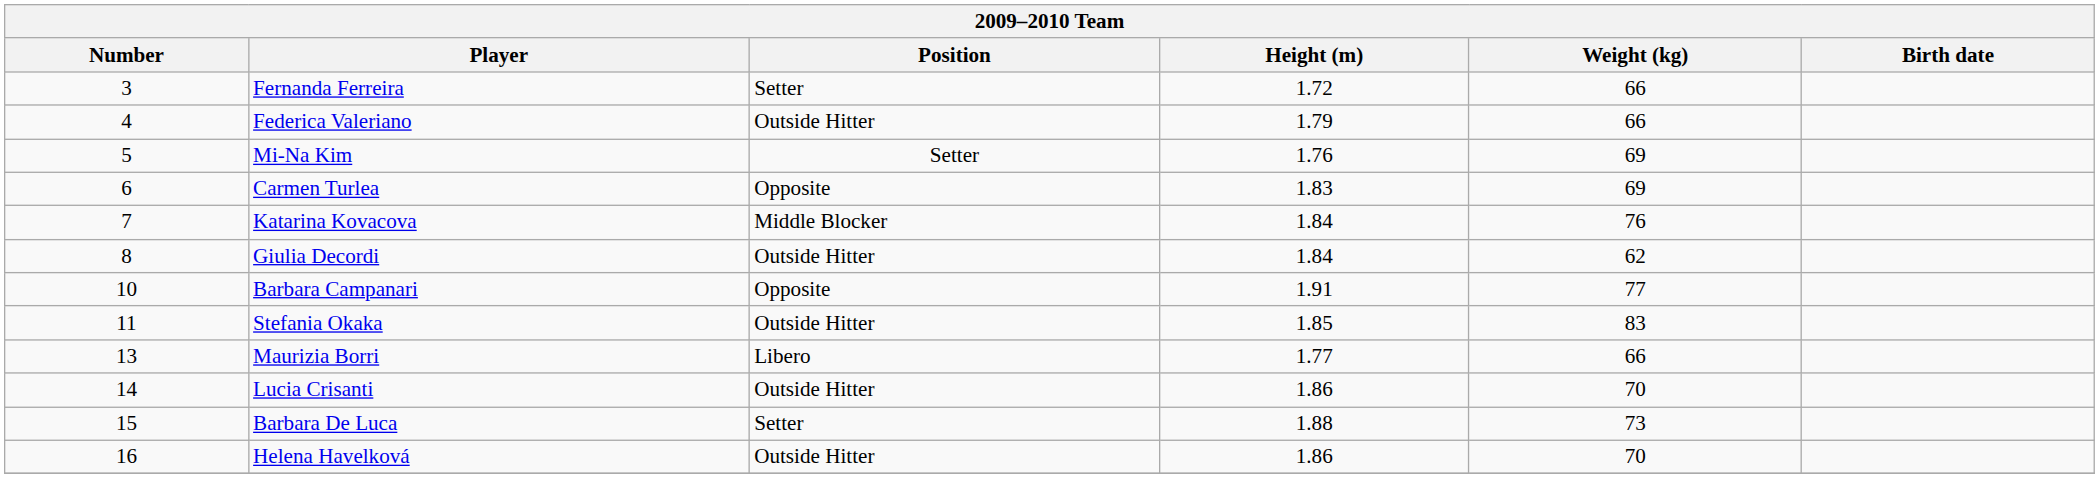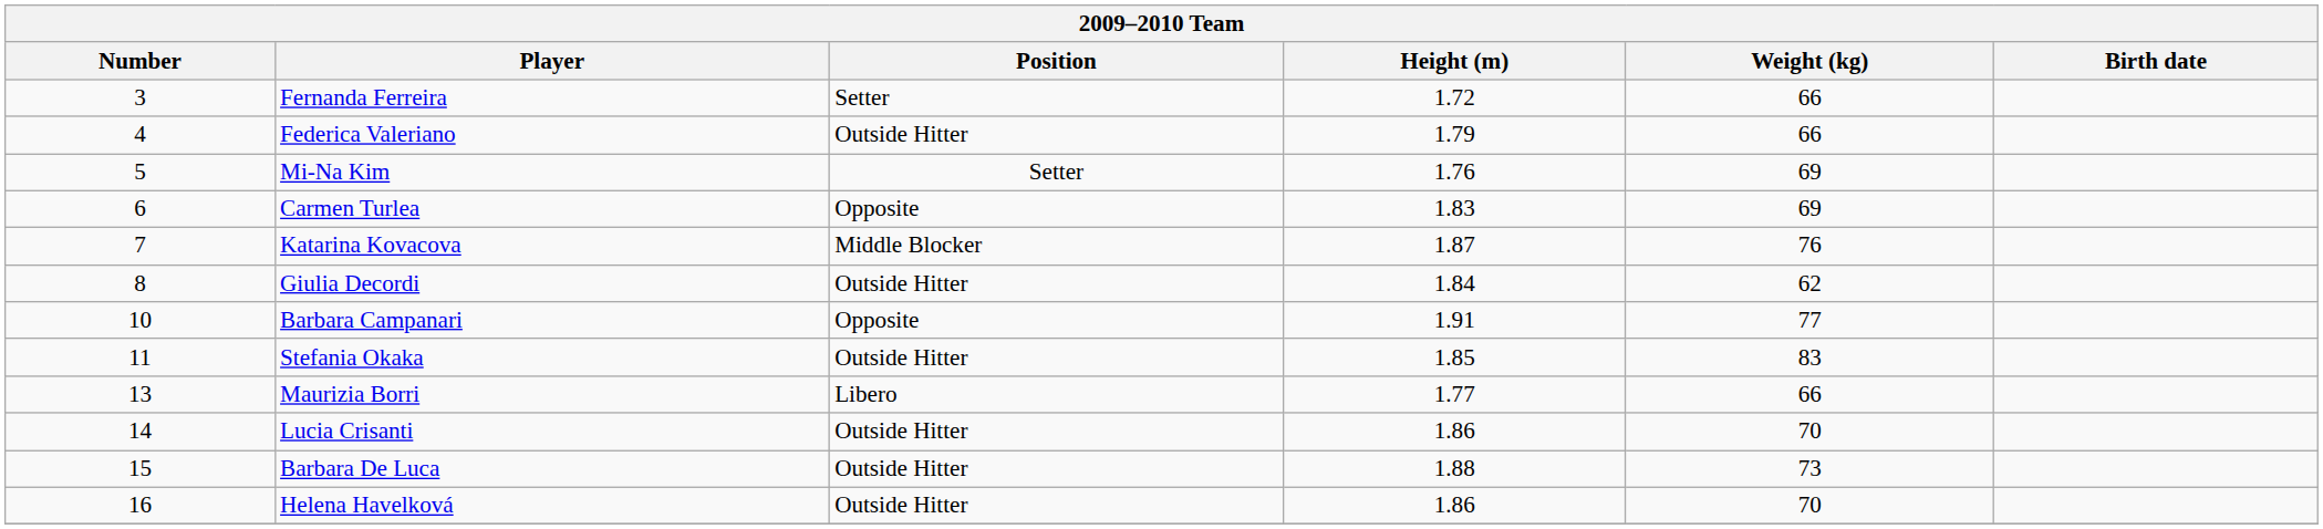 <table class="wikitable" style="width:100%;">
 <tr>
 <th colspan=6><strong>2009–2010 Team</strong></th>
 </tr>
 <tr>
 <th>Number</th>
 <th>Player</th>
 <th>Position</th>
 <th>Height (m)</th>
 <th>Weight (kg)</th>
 <th>Birth date</th>
 </tr>
 <tr>
 <td align=center>3</td>
 <td> <a href='#'>Fernanda Ferreira</a></td>
 <td>Setter</td>
 <td align=center>1.72</td>
 <td align=center>66</td>
 <td></td>
 </tr>
 <tr>
 <td align=center>4</td>
 <td> <a href='#'>Federica Valeriano</a></td>
 <td>Outside Hitter</td>
 <td align=center>1.79</td>
 <td align=center>66</td>
 <td></td>
 </tr>
 <tr>
 <td align=center>5</td>
 <td> <a href='#'>Mi-Na Kim</a></td>
 <td align=center>Setter</td>
 <td align=center>1.76</td>
 <td align=center>69</td>
 <td></td>
 </tr>
 <tr>
 <td align=center>6</td>
 <td> <a href='#'>Carmen Turlea</a></td>
 <td>Opposite</td>
 <td align=center>1.83</td>
 <td align=center>69</td>
 <td></td>
 </tr>
 <tr>
 <td align=center>7</td>
 <td> <a href='#'>Katarina Kovacova</a></td>
 <td>Middle Blocker</td>
-<td align=center>1.84</td>
+<td align=center>1.87</td>
 <td align=center>76</td>
 <td></td>
 </tr>
 <tr>
 <td align=center>8</td>
 <td> <a href='#'>Giulia Decordi</a></td>
 <td>Outside Hitter</td>
 <td align=center>1.84</td>
 <td align=center>62</td>
 <td></td>
 </tr>
 <tr>
 <td align=center>10</td>
 <td> <a href='#'>Barbara Campanari</a></td>
 <td>Opposite</td>
 <td align=center>1.91</td>
 <td align=center>77</td>
 <td></td>
 </tr>
 <tr>
 <td align=center>11</td>
 <td> <a href='#'>Stefania Okaka</a></td>
 <td>Outside Hitter</td>
 <td align=center>1.85</td>
 <td align=center>83</td>
 <td></td>
 </tr>
 <tr>
 <td align=center>13</td>
 <td> <a href='#'>Maurizia Borri</a></td>
 <td>Libero</td>
 <td align=center>1.77</td>
 <td align=center>66</td>
 <td></td>
 </tr>
 <tr>
 <td align=center>14</td>
 <td> <a href='#'>Lucia Crisanti</a></td>
 <td>Outside Hitter</td>
 <td align=center>1.86</td>
 <td align=center>70</td>
 <td></td>
 </tr>
 <tr>
 <td align=center>15</td>
 <td> <a href='#'>Barbara De Luca</a></td>
-<td>Setter</td>
+<td>Outside Hitter</td>
 <td align=center>1.88</td>
 <td align=center>73</td>
 <td></td>
 </tr>
 <tr>
 <td align=center>16</td>
 <td> <a href='#'>Helena Havelková</a></td>
 <td>Outside Hitter</td>
 <td align=center>1.86</td>
 <td align=center>70</td>
 <td></td>
 </tr>
 <tr>
 </tr>
 </table>
